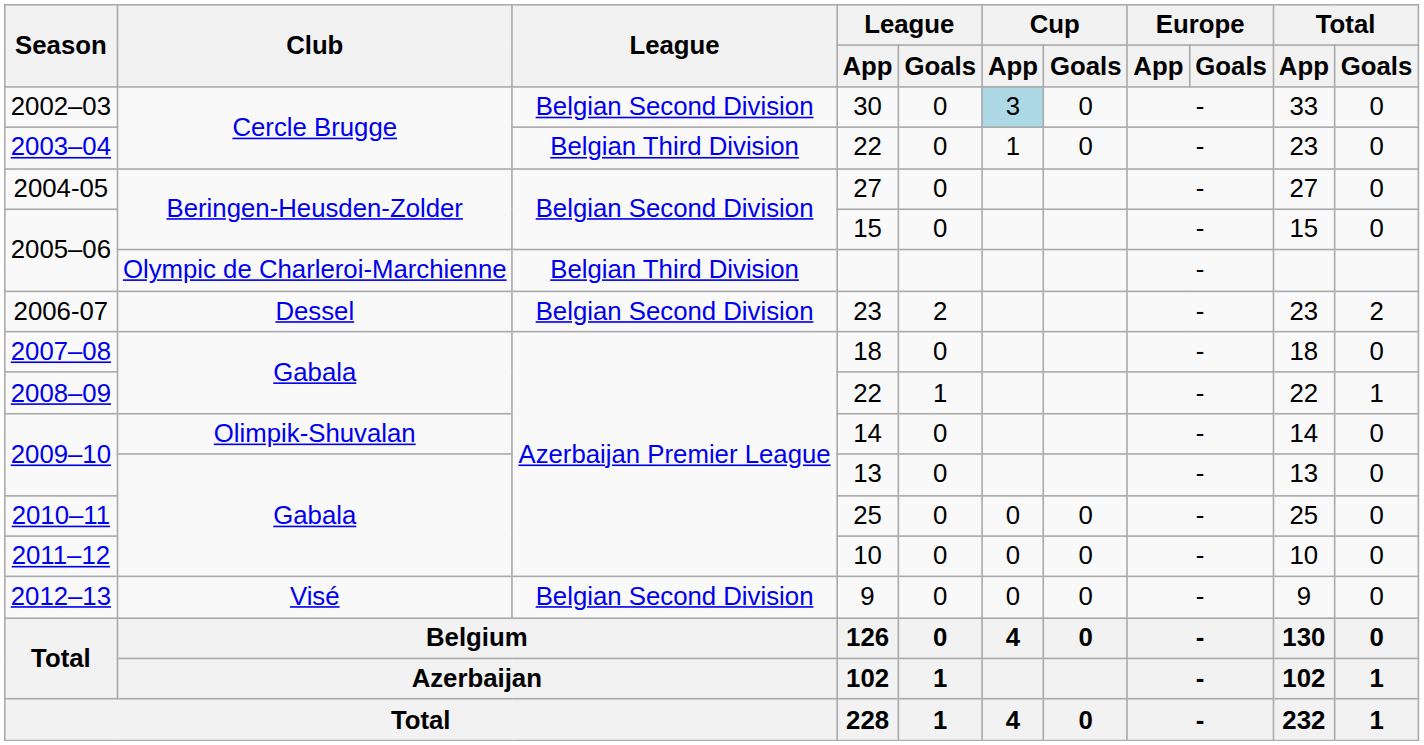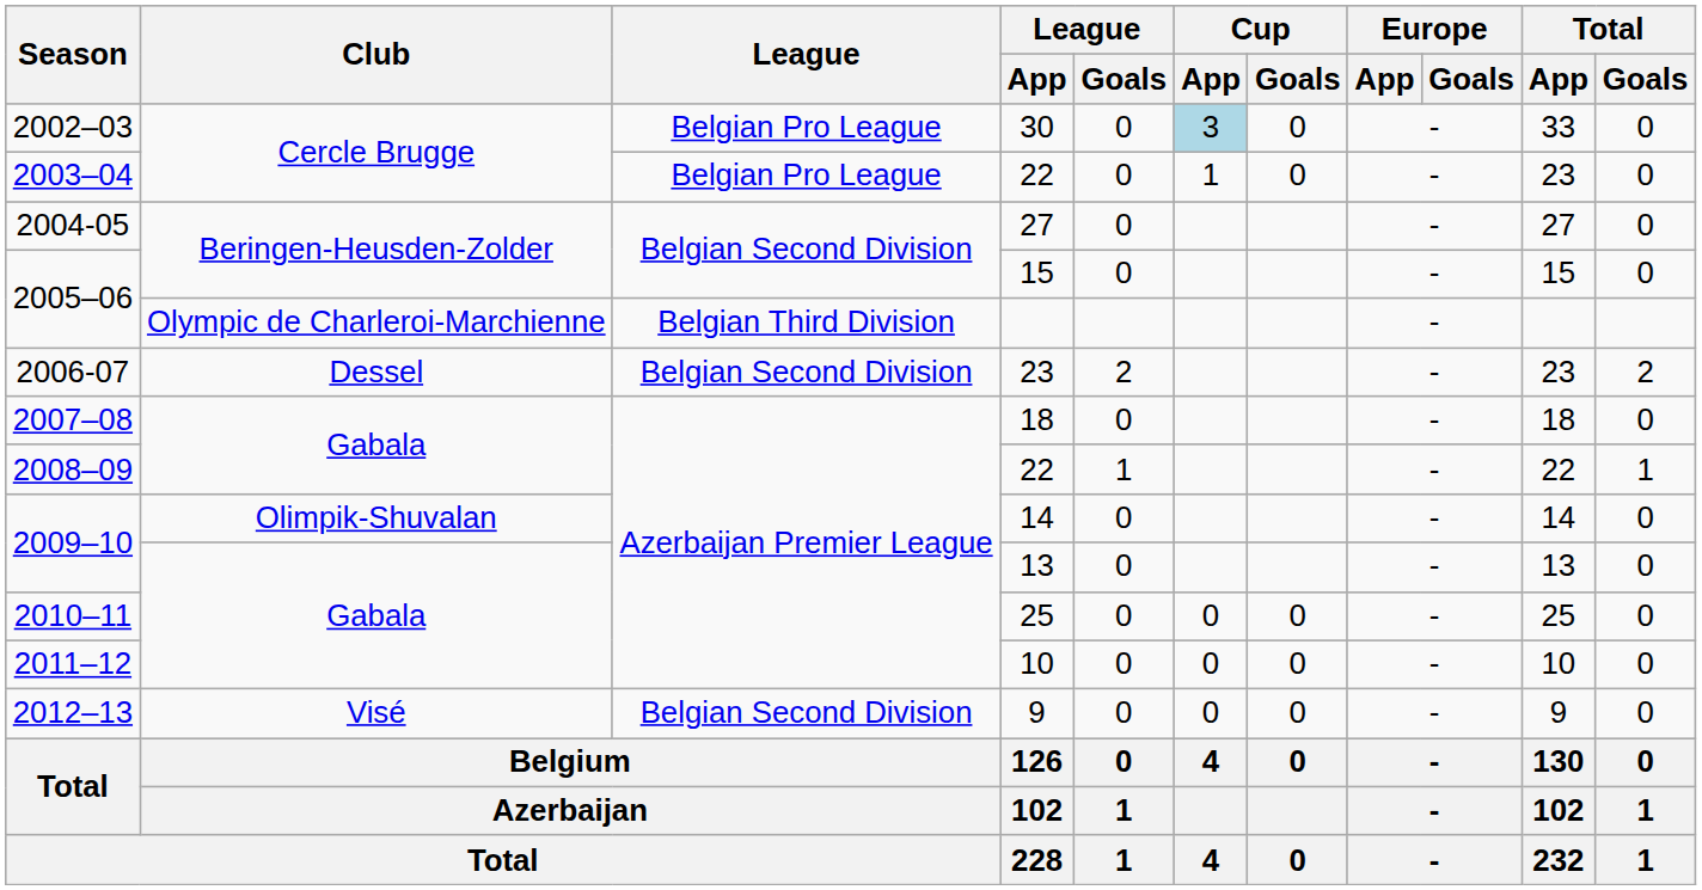 <table class="wikitable">
 <tr>
 <th rowspan=2>Season</th>
 <th ! rowspan=2>Club</th>
 <th ! rowspan=2>League</th>
 <th ! colspan=2>League</th>
 <th ! colspan=2>Cup</th>
 <th ! colspan=2>Europe</th>
 <th colspan=3>Total</th>
 </tr>
 <tr>
 <th>App</th>
 <th>Goals</th>
 <th>App</th>
 <th>Goals</th>
 <th>App</th>
 <th>Goals</th>
 <th>App</th>
 <th>Goals</th>
 </tr>
 <tr align=center>
 <td>2002–03</td>
 <td rowspan="2"><a href='#'>Cercle Brugge</a></td>
-<td><a href='#'>Belgian Second Division</a></td>
+<td><a href='#'>Belgian Pro League</a></td>
 <td>30</td>
 <td>0</td>
 <td style="background: lightblue;">3</td>
 <td>0</td>
 <td colspan="2">-</td>
 <td>33</td>
 <td>0</td>
 </tr>
 <tr align=center>
 <td><a href='#'>2003–04</a></td>
-<td><a href='#'>Belgian Third Division</a></td>
+<td><a href='#'>Belgian Pro League</a></td>
 <td>22</td>
 <td>0</td>
 <td>1</td>
 <td>0</td>
 <td colspan="2">-</td>
 <td>23</td>
 <td>0</td>
 </tr>
 <tr align=center>
 <td>2004-05</td>
 <td rowspan="2"><a href='#'>Beringen-Heusden-Zolder</a></td>
 <td rowspan="2"><a href='#'>Belgian Second Division</a></td>
 <td>27</td>
 <td>0</td>
 <td></td>
 <td></td>
 <td colspan="2">-</td>
 <td>27</td>
 <td>0</td>
 </tr>
 <tr align=center>
 <td rowspan="2">2005–06</td>
 <td>15</td>
 <td>0</td>
 <td></td>
 <td></td>
 <td colspan="2">-</td>
 <td>15</td>
 <td>0</td>
 </tr>
 <tr align=center>
 <td><a href='#'>Olympic de Charleroi-Marchienne</a></td>
 <td><a href='#'>Belgian Third Division</a></td>
 <td></td>
 <td></td>
 <td></td>
 <td></td>
 <td colspan="2">-</td>
 <td></td>
 <td></td>
 </tr>
 <tr align=center>
 <td>2006-07</td>
 <td><a href='#'>Dessel</a></td>
 <td><a href='#'>Belgian Second Division</a></td>
 <td>23</td>
 <td>2</td>
 <td></td>
 <td></td>
 <td colspan="2">-</td>
 <td>23</td>
 <td>2</td>
 </tr>
 <tr align=center>
 <td><a href='#'>2007–08</a></td>
 <td rowspan="2"><a href='#'>Gabala</a></td>
 <td rowspan="6"><a href='#'>Azerbaijan Premier League</a></td>
 <td>18</td>
 <td>0</td>
 <td></td>
 <td></td>
 <td colspan="2">-</td>
 <td>18</td>
 <td>0</td>
 </tr>
 <tr align=center>
 <td><a href='#'>2008–09</a></td>
 <td>22</td>
 <td>1</td>
 <td></td>
 <td></td>
 <td colspan="2">-</td>
 <td>22</td>
 <td>1</td>
 </tr>
 <tr align=center>
 <td rowspan="2"><a href='#'>2009–10</a></td>
 <td><a href='#'>Olimpik-Shuvalan</a></td>
 <td>14</td>
 <td>0</td>
 <td></td>
 <td></td>
 <td colspan="2">-</td>
 <td>14</td>
 <td>0</td>
 </tr>
 <tr align=center>
 <td rowspan="3"><a href='#'>Gabala</a></td>
 <td>13</td>
 <td>0</td>
 <td></td>
 <td></td>
 <td colspan="2">-</td>
 <td>13</td>
 <td>0</td>
 </tr>
 <tr align=center>
 <td><a href='#'>2010–11</a></td>
 <td>25</td>
 <td>0</td>
 <td>0</td>
 <td>0</td>
 <td colspan="2">-</td>
 <td>25</td>
 <td>0</td>
 </tr>
 <tr align=center>
 <td><a href='#'>2011–12</a></td>
 <td>10</td>
 <td>0</td>
 <td>0</td>
 <td>0</td>
 <td colspan="2">-</td>
 <td>10</td>
 <td>0</td>
 </tr>
 <tr align=center>
 <td><a href='#'>2012–13</a></td>
 <td><a href='#'>Visé</a></td>
 <td><a href='#'>Belgian Second Division</a></td>
 <td>9</td>
 <td>0</td>
 <td>0</td>
 <td>0</td>
 <td colspan="2">-</td>
 <td>9</td>
 <td>0</td>
 </tr>
 <tr>
 <th rowspan=2>Total</th>
 <th colspan=2>Belgium</th>
 <th>126</th>
 <th>0</th>
 <th>4</th>
 <th>0</th>
 <th colspan="2">-</th>
 <th>130</th>
 <th>0</th>
 </tr>
 <tr>
 <th colspan=2>Azerbaijan</th>
 <th>102</th>
 <th>1</th>
 <th></th>
 <th></th>
 <th colspan="2">-</th>
 <th>102</th>
 <th>1</th>
 </tr>
 <tr align=center>
 <th colspan="3">Total</th>
 <th>228</th>
 <th>1</th>
 <th>4</th>
 <th>0</th>
 <th colspan="2">-</th>
 <th>232</th>
 <th>1</th>
 </tr>
 </table>
